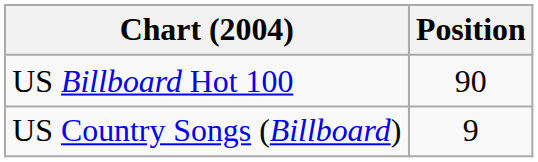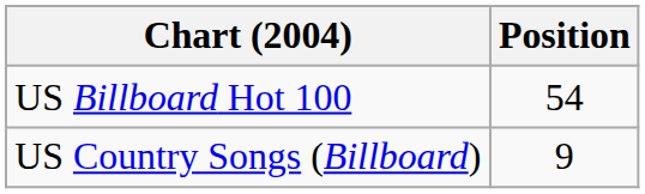 <table class="wikitable sortable">
 <tr>
 <th scope="col">Chart (2004)</th>
 <th scope="col">Position</th>
 </tr>
 <tr>
 <td>US <a href='#'><em>Billboard</em> Hot 100</a></td>
-<td align="center">90</td>
+<td align="center">54</td>
 </tr>
 <tr>
 <td>US <a href='#'>Country Songs</a> (<em><a href='#'>Billboard</a></em>)</td>
 <td align="center">9</td>
 </tr>
 </table>
